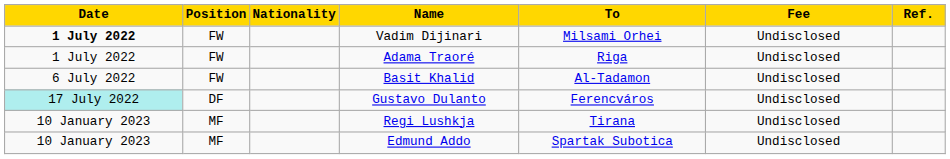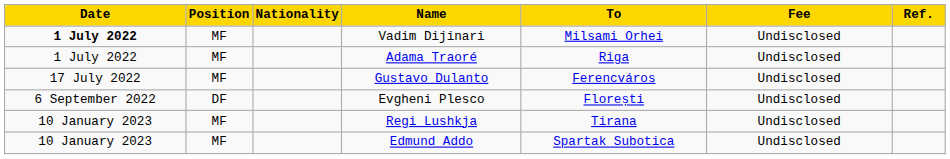 <table class="wikitable"  style="text-align:center; font-size:90%; ">
 <tr>
 <th style="background:gold; color:black; width:200px;">Date</th>
 <th style="background:gold; color:black; width:50px;">Position</th>
 <th style="background:gold; color:black; width:50px;">Nationality</th>
 <th style="background:gold; color:black; width:200px;">Name</th>
 <th style="background:gold; color:black; width:200px;">To</th>
 <th style="background:gold; color:black; width:200px;">Fee</th>
 <th style="background:gold; color:black; width:50px;">Ref.</th>
 </tr>
 <tr>
 <td><strong>1 July 2022</strong></td>
-<td>FW</td>
+<td>MF</td>
 <td></td>
 <td>Vadim Dijinari</td>
 <td><a href='#'>Milsami Orhei</a></td>
 <td>Undisclosed</td>
 <td></td>
 </tr>
 <tr>
 <td>1 July 2022</td>
-<td>FW</td>
+<td>MF</td>
 <td></td>
 <td><a href='#'>Adama Traoré</a></td>
 <td><a href='#'>Riga</a></td>
 <td>Undisclosed</td>
 <td></td>
 </tr>
 <tr>
-<td>6 July 2022</td>
-<td>FW</td>
+<td>17 July 2022</td>
+<td>MF</td>
 <td></td>
-<td><a href='#'>Basit Khalid</a></td>
-<td><a href='#'>Al-Tadamon</a></td>
+<td><a href='#'>Gustavo Dulanto</a></td>
+<td><a href='#'>Ferencváros</a></td>
 <td>Undisclosed</td>
 <td></td>
 </tr>
 <tr>
-<td style="background: paleturquoise;">17 July 2022</td>
+<td>6 September 2022</td>
 <td>DF</td>
 <td></td>
-<td><a href='#'>Gustavo Dulanto</a></td>
-<td><a href='#'>Ferencváros</a></td>
+<td>Evgheni Plesco</td>
+<td><a href='#'>Florești</a></td>
 <td>Undisclosed</td>
 <td></td>
 </tr>
 <tr>
 <td>10 January 2023</td>
 <td>MF</td>
 <td></td>
 <td><a href='#'>Regi Lushkja</a></td>
 <td><a href='#'>Tirana</a></td>
 <td>Undisclosed</td>
 <td></td>
 </tr>
 <tr>
 <td>10 January 2023</td>
 <td>MF</td>
 <td></td>
 <td><a href='#'>Edmund Addo</a></td>
 <td><a href='#'>Spartak Subotica</a></td>
 <td>Undisclosed</td>
 <td></td>
 </tr>
 </table>
